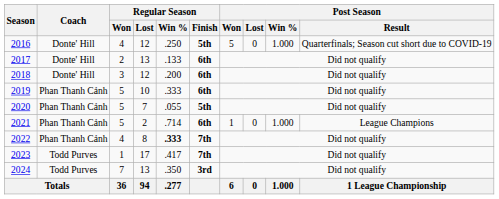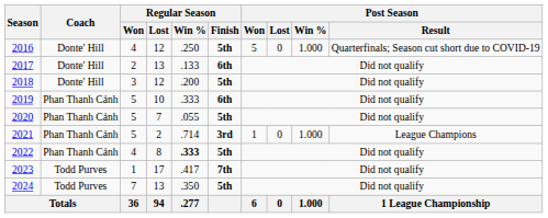 <table class="wikitable" style="font-size: 95%; text-align:center;">
 <tr>
 <th rowspan="2">Season</th>
 <th rowspan="2">Coach</th>
 <th colspan="4">Regular Season</th>
 <th colspan="4">Post Season</th>
 </tr>
 <tr>
 <th>Won</th>
 <th>Lost</th>
 <th>Win %</th>
 <th>Finish</th>
 <th>Won</th>
 <th>Lost</th>
 <th>Win %</th>
 <th>Result</th>
 </tr>
 <tr>
 <td><a href='#'>2016</a></td>
 <td>Donte' Hill</td>
 <td>4</td>
 <td>12</td>
 <td>.250</td>
 <td><strong>5th</strong></td>
 <td>5</td>
 <td>0</td>
 <td>1.000</td>
 <td>Quarterfinals; Season cut short due to COVID-19</td>
 </tr>
 <tr>
 <td><a href='#'>2017</a></td>
 <td>Donte' Hill</td>
 <td>2</td>
 <td>13</td>
 <td>.133</td>
 <td><strong>6th</strong></td>
 <td colspan="4">Did not qualify</td>
 </tr>
 <tr>
 <td><a href='#'>2018</a></td>
 <td>Donte' Hill</td>
 <td>3</td>
 <td>12</td>
 <td>.200</td>
-<td><strong>6th</strong></td>
+<td><strong>5th</strong></td>
 <td colspan="4">Did not qualify</td>
 </tr>
 <tr>
 <td><a href='#'>2019</a></td>
 <td>Phan Thanh Cảnh</td>
 <td>5</td>
 <td>10</td>
 <td>.333</td>
 <td><strong>6th</strong></td>
 <td colspan="4">Did not qualify</td>
 </tr>
 <tr>
 <td><a href='#'>2020</a></td>
 <td>Phan Thanh Cảnh</td>
 <td>5</td>
 <td>7</td>
 <td>.055</td>
 <td><strong>5th</strong></td>
 <td colspan="4">Did not qualify</td>
 </tr>
 <tr>
 <td><a href='#'>2021</a></td>
 <td>Phan Thanh Cảnh</td>
 <td>5</td>
 <td>2</td>
 <td>.714</td>
-<td><strong>6th</strong></td>
+<td><strong>3rd</strong></td>
 <td>1</td>
 <td>0</td>
 <td>1.000</td>
 <td>League Champions</td>
 </tr>
 <tr>
 <td><a href='#'>2022</a></td>
 <td>Phan Thanh Cảnh</td>
 <td>4</td>
 <td>8</td>
 <td><strong>.333</strong></td>
-<td><strong>7th</strong></td>
+<td><strong>5th</strong></td>
 <td colspan="4">Did not qualify</td>
 </tr>
 <tr>
 <td><a href='#'>2023</a></td>
 <td>Todd Purves</td>
 <td>1</td>
 <td>17</td>
 <td>.417</td>
 <td><strong>7th</strong></td>
 <td colspan="4">Did not qualify</td>
 </tr>
 <tr>
 <td><a href='#'>2024</a></td>
 <td>Todd Purves</td>
 <td>7</td>
 <td>13</td>
 <td>.350</td>
-<td><strong>3rd</strong></td>
+<td><strong>5th</strong></td>
 <td colspan="4">Did not qualify</td>
 </tr>
 <tr>
 <th colspan="2">Totals</th>
 <th>36</th>
 <th>94</th>
 <th>.277</th>
 <th></th>
 <th>6</th>
 <th>0</th>
 <th>1.000</th>
 <th>1 League Championship</th>
 </tr>
 </table>
